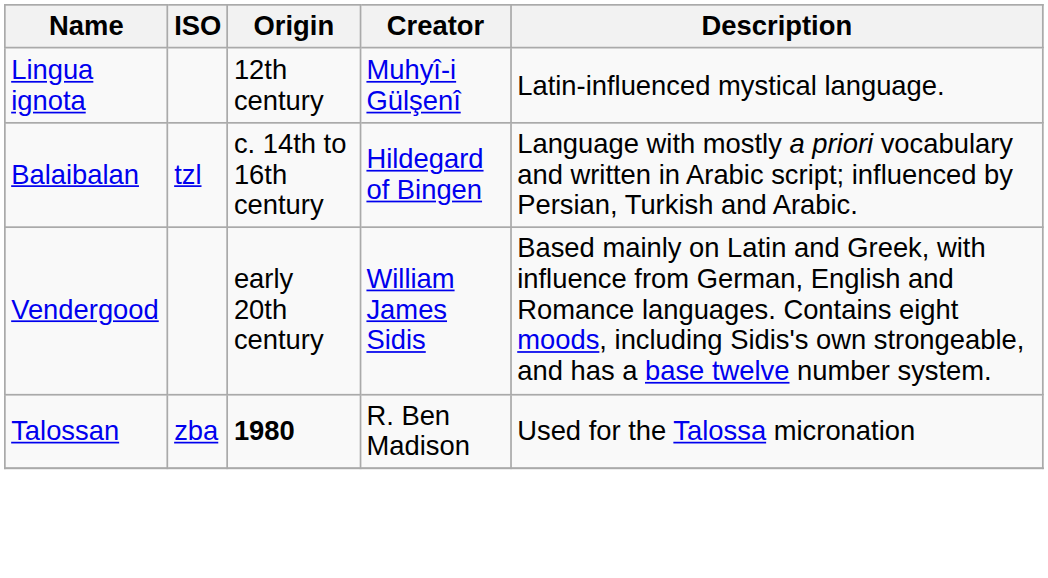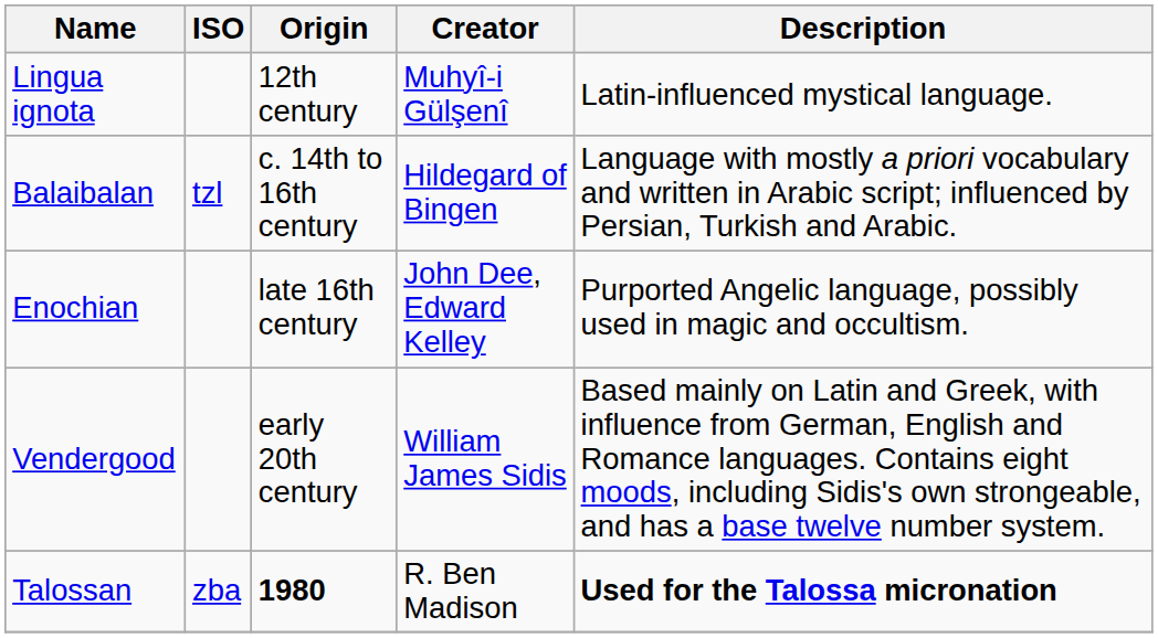 <table class="wikitable sortable">
 <tr>
 <th>Name</th>
 <th>ISO</th>
 <th>Origin</th>
 <th>Creator</th>
 <th>Description</th>
 </tr>
 <tr>
 <td><a href='#'>Lingua ignota</a></td>
 <td></td>
 <td>12th century</td>
 <td><a href='#'>Muhyî-i Gülşenî</a></td>
 <td>Latin-influenced mystical language.</td>
 </tr>
 <tr>
 <td><a href='#'>Balaibalan</a></td>
 <td><a href='#'>tzl</a></td>
 <td>c. 14th to 16th century</td>
 <td><a href='#'>Hildegard of Bingen</a></td>
 <td>Language with mostly <em>a priori</em> vocabulary and written in Arabic script; influenced by Persian, Turkish and Arabic.</td>
 </tr>
 <tr>
+<td><a href='#'>Enochian</a></td>
+<td></td>
+<td>late 16th century</td>
+<td><a href='#'>John Dee</a>, <a href='#'>Edward Kelley</a></td>
+<td>Purported Angelic language, possibly used in magic and occultism.</td>
+</tr>
+<tr>
 <td><a href='#'>Vendergood</a></td>
 <td></td>
 <td>early 20th century</td>
 <td><a href='#'>William James Sidis</a></td>
 <td>Based mainly on Latin and Greek, with influence from German, English and Romance languages. Contains eight <a href='#'>moods</a>, including Sidis's own strongeable, and has a <a href='#'>base twelve</a> number system.</td>
 </tr>
 <tr>
 <td><a href='#'>Talossan</a></td>
 <td><a href='#'>zba</a></td>
 <td><strong>1980</strong></td>
 <td>R. Ben Madison</td>
-<td>Used for the <a href='#'>Talossa</a> micronation</td>
+<td><strong>Used for the <a href='#'>Talossa</a> micronation</strong></td>
 </tr>
 <tr>
 </tr>
 </table>
